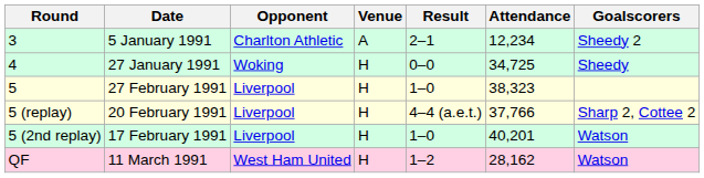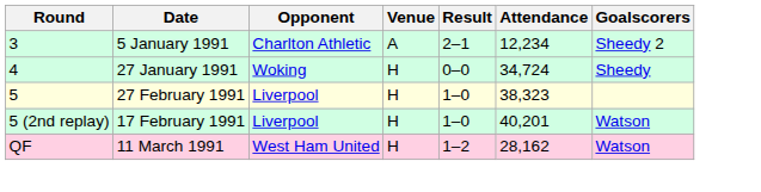 <table class="wikitable">
 <tr>
 <th>Round</th>
 <th>Date</th>
 <th>Opponent</th>
 <th>Venue</th>
 <th>Result</th>
 <th>Attendance</th>
 <th>Goalscorers</th>
 </tr>
 <tr style="background-color: #d0ffe3;">
 <td>3</td>
 <td>5 January 1991</td>
 <td><a href='#'>Charlton Athletic</a></td>
 <td>A</td>
 <td>2–1</td>
 <td>12,234</td>
 <td><a href='#'>Sheedy</a> 2</td>
 </tr>
 <tr style="background-color: #d0ffe3;">
 <td>4</td>
 <td>27 January 1991</td>
 <td><a href='#'>Woking</a></td>
 <td>H</td>
 <td>0–0</td>
-<td>34,725</td>
+<td>34,724</td>
 <td><a href='#'>Sheedy</a></td>
 </tr>
 <tr style="background-color: #ffffdd;">
 <td>5</td>
 <td>27 February 1991</td>
 <td><a href='#'>Liverpool</a></td>
 <td>H</td>
 <td>1–0</td>
 <td>38,323</td>
 <td></td>
-</tr>
-<tr style="background-color: #ffffdd;">
-<td>5 (replay)</td>
-<td>20 February 1991</td>
-<td><a href='#'>Liverpool</a></td>
-<td>H</td>
-<td>4–4 (a.e.t.)</td>
-<td>37,766</td>
-<td><a href='#'>Sharp</a> 2, <a href='#'>Cottee</a> 2</td>
 </tr>
 <tr style="background-color: #d0ffe3;">
 <td>5 (2nd replay)</td>
 <td>17 February 1991</td>
 <td><a href='#'>Liverpool</a></td>
 <td>H</td>
 <td>1–0</td>
 <td>40,201</td>
 <td><a href='#'>Watson</a></td>
 </tr>
 <tr style="background-color: #ffd0e3;">
 <td>QF</td>
 <td>11 March 1991</td>
 <td><a href='#'>West Ham United</a></td>
 <td>H</td>
 <td>1–2</td>
 <td>28,162</td>
 <td><a href='#'>Watson</a></td>
 </tr>
 </table>
